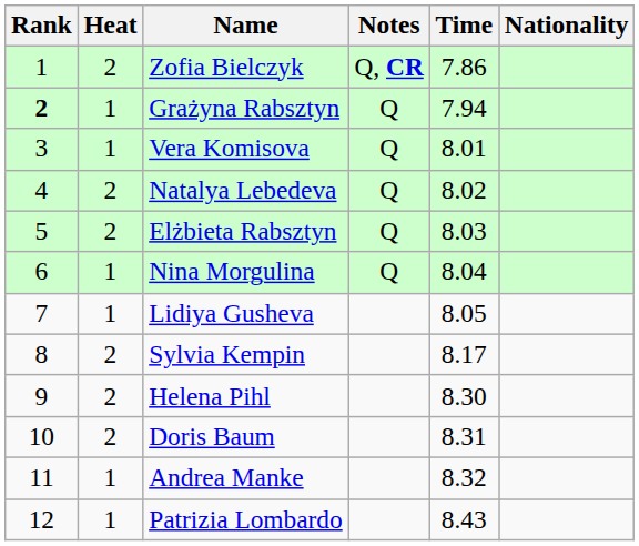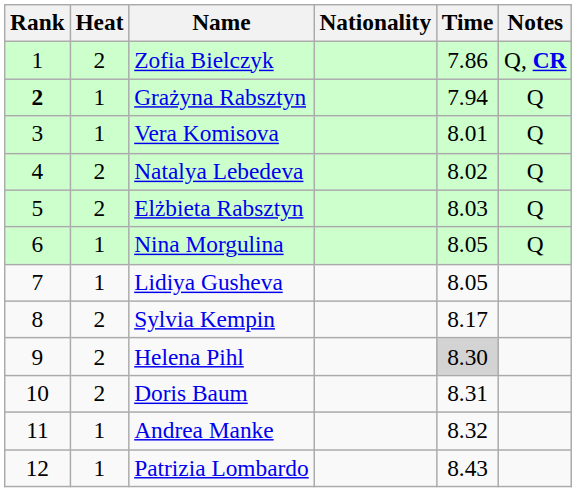 <table class="wikitable sortable" style="text-align:center">
 <tr>
 <th>Rank</th>
 <th>Heat</th>
 <th>Name</th>
+<th>Nationality</th>
+<th>Time</th>
 <th>Notes</th>
-<th>Time</th>
-<th>Nationality</th>
 </tr>
 <tr bgcolor=ccffcc>
 <td>1</td>
 <td>2</td>
 <td align="left"><a href='#'>Zofia Bielczyk</a></td>
+<td align=left></td>
+<td>7.86</td>
 <td>Q, <strong><a href='#'>CR</a></strong></td>
-<td>7.86</td>
-<td align=left></td>
 </tr>
 <tr bgcolor=ccffcc>
 <td><strong>2</strong></td>
 <td>1</td>
 <td align="left"><a href='#'>Grażyna Rabsztyn</a></td>
+<td align=left></td>
+<td>7.94</td>
 <td>Q</td>
-<td>7.94</td>
-<td align=left></td>
 </tr>
 <tr bgcolor=ccffcc>
 <td>3</td>
 <td>1</td>
 <td align="left"><a href='#'>Vera Komisova</a></td>
+<td align=left></td>
+<td>8.01</td>
 <td>Q</td>
-<td>8.01</td>
-<td align=left></td>
 </tr>
 <tr bgcolor=ccffcc>
 <td>4</td>
 <td>2</td>
 <td align="left"><a href='#'>Natalya Lebedeva</a></td>
+<td align=left></td>
+<td>8.02</td>
 <td>Q</td>
-<td>8.02</td>
-<td align=left></td>
 </tr>
 <tr bgcolor=ccffcc>
 <td>5</td>
 <td>2</td>
 <td align="left"><a href='#'>Elżbieta Rabsztyn</a></td>
+<td align=left></td>
+<td>8.03</td>
 <td>Q</td>
-<td>8.03</td>
-<td align=left></td>
 </tr>
 <tr bgcolor=ccffcc>
 <td>6</td>
 <td>1</td>
 <td align="left"><a href='#'>Nina Morgulina</a></td>
+<td align=left></td>
+<td>8.05</td>
 <td>Q</td>
-<td>8.04</td>
-<td align=left></td>
 </tr>
 <tr>
 <td>7</td>
 <td>1</td>
 <td align="left"><a href='#'>Lidiya Gusheva</a></td>
+<td align=left></td>
+<td>8.05</td>
 <td></td>
-<td>8.05</td>
-<td align=left></td>
 </tr>
 <tr>
 <td>8</td>
 <td>2</td>
 <td align="left"><a href='#'>Sylvia Kempin</a></td>
+<td align=left></td>
+<td>8.17</td>
 <td></td>
-<td>8.17</td>
-<td align=left></td>
 </tr>
 <tr>
 <td>9</td>
 <td>2</td>
 <td align="left"><a href='#'>Helena Pihl</a></td>
+<td align=left></td>
+<td style="background: lightgrey;">8.30</td>
 <td></td>
-<td>8.30</td>
-<td align=left></td>
 </tr>
 <tr>
 <td>10</td>
 <td>2</td>
 <td align="left"><a href='#'>Doris Baum</a></td>
+<td align=left></td>
+<td>8.31</td>
 <td></td>
-<td>8.31</td>
-<td align=left></td>
 </tr>
 <tr>
 <td>11</td>
 <td>1</td>
 <td align="left"><a href='#'>Andrea Manke</a></td>
+<td align=left></td>
+<td>8.32</td>
 <td></td>
-<td>8.32</td>
-<td align=left></td>
 </tr>
 <tr>
 <td>12</td>
 <td>1</td>
 <td align="left"><a href='#'>Patrizia Lombardo</a></td>
+<td align=left></td>
+<td>8.43</td>
 <td></td>
-<td>8.43</td>
-<td align=left></td>
 </tr>
 </table>
